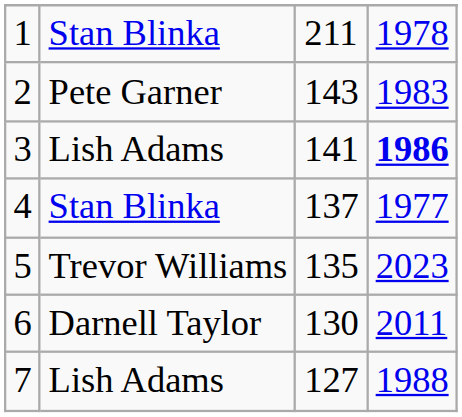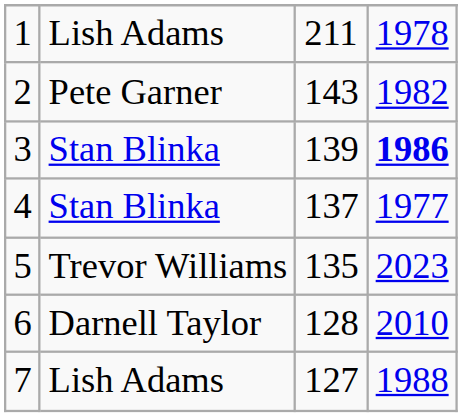 <table class="wikitable">
 <tr>
 </tr>
 <tr>
 <td>1</td>
-<td><a href='#'>Stan Blinka</a></td>
+<td>Lish Adams</td>
 <td>211</td>
 <td><a href='#'>1978</a></td>
 </tr>
 <tr>
 <td>2</td>
 <td>Pete Garner</td>
 <td>143</td>
-<td><a href='#'>1983</a></td>
+<td><a href='#'>1982</a></td>
 </tr>
 <tr>
 <td>3</td>
-<td>Lish Adams</td>
-<td>141</td>
+<td><a href='#'>Stan Blinka</a></td>
+<td>139</td>
 <td><strong><a href='#'>1986</a></strong></td>
 </tr>
 <tr>
 <td>4</td>
 <td><a href='#'>Stan Blinka</a></td>
 <td>137</td>
 <td><a href='#'>1977</a></td>
 </tr>
 <tr>
 <td>5</td>
 <td>Trevor Williams</td>
 <td>135</td>
 <td><a href='#'>2023</a></td>
 </tr>
 <tr>
 <td>6</td>
 <td>Darnell Taylor</td>
-<td>130</td>
-<td><a href='#'>2011</a></td>
+<td>128</td>
+<td><a href='#'>2010</a></td>
 </tr>
 <tr>
 <td>7</td>
 <td>Lish Adams</td>
 <td>127</td>
 <td><a href='#'>1988</a></td>
 </tr>
 </table>
